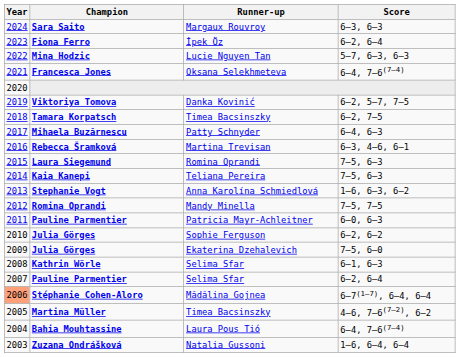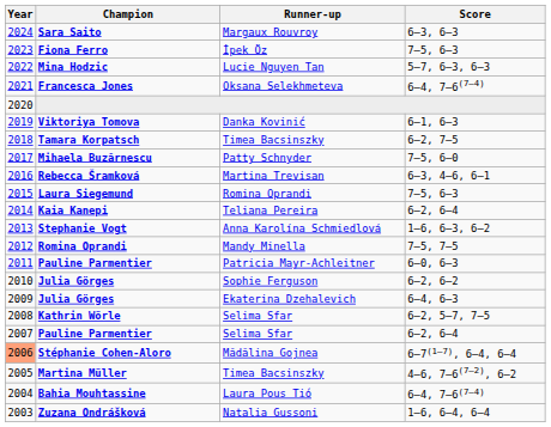 <table class="wikitable" style="font-size:90%">
 <tr>
 <th>Year</th>
 <th width="200">Champion</th>
 <th width="200">Runner-up</th>
 <th width="150">Score</th>
 </tr>
 <tr>
 <td><a href='#'>2024</a></td>
 <td> <strong><a href='#'>Sara Saito</a></strong></td>
 <td> <a href='#'>Margaux Rouvroy</a></td>
 <td>6–3, 6–3</td>
 </tr>
 <tr>
 <td><a href='#'>2023</a></td>
 <td> <strong><a href='#'>Fiona Ferro</a></strong></td>
 <td> <a href='#'>İpek Öz</a></td>
-<td>6–2, 6–4</td>
+<td>7–5, 6–3</td>
 </tr>
 <tr>
 <td><a href='#'>2022</a></td>
 <td> <strong><a href='#'>Mina Hodzic</a></strong></td>
 <td> <a href='#'>Lucie Nguyen Tan</a></td>
 <td>5–7, 6–3, 6–3</td>
 </tr>
 <tr>
 <td><a href='#'>2021</a></td>
 <td> <strong><a href='#'>Francesca Jones</a></strong></td>
 <td> <a href='#'>Oksana Selekhmeteva</a></td>
 <td>6–4, 7–6<sup>(7–4)</sup></td>
 </tr>
 <tr>
 <td>2020</td>
 <td colspan=3 bgcolor="#ededed"></td>
 </tr>
 <tr>
 <td><a href='#'>2019</a></td>
 <td> <strong><a href='#'>Viktoriya Tomova</a></strong></td>
 <td> <a href='#'>Danka Kovinić</a></td>
-<td>6–2, 5–7, 7–5</td>
+<td>6–1, 6–3</td>
 </tr>
 <tr>
 <td><a href='#'>2018</a></td>
 <td> <strong><a href='#'>Tamara Korpatsch</a></strong></td>
 <td> <a href='#'>Timea Bacsinszky</a></td>
 <td>6–2, 7–5</td>
 </tr>
 <tr>
 <td><a href='#'>2017</a></td>
 <td> <strong><a href='#'>Mihaela Buzărnescu</a></strong></td>
 <td> <a href='#'>Patty Schnyder</a></td>
-<td>6–4, 6–3</td>
+<td>7–5, 6–0</td>
 </tr>
 <tr>
 <td><a href='#'>2016</a></td>
 <td> <strong><a href='#'>Rebecca Šramková</a></strong></td>
 <td> <a href='#'>Martina Trevisan</a></td>
 <td>6–3, 4–6, 6–1</td>
 </tr>
 <tr>
 <td><a href='#'>2015</a></td>
 <td> <strong><a href='#'>Laura Siegemund</a></strong></td>
 <td> <a href='#'>Romina Oprandi</a></td>
 <td>7–5, 6–3</td>
 </tr>
 <tr>
 <td><a href='#'>2014</a></td>
 <td> <strong><a href='#'>Kaia Kanepi</a></strong></td>
 <td> <a href='#'>Teliana Pereira</a></td>
-<td>7–5, 6–3</td>
+<td>6–2, 6–4</td>
 </tr>
 <tr>
 <td><a href='#'>2013</a></td>
 <td> <strong><a href='#'>Stephanie Vogt</a></strong></td>
 <td> <a href='#'>Anna Karolína Schmiedlová</a></td>
 <td>1–6, 6–3, 6–2</td>
 </tr>
 <tr>
 <td><a href='#'>2012</a></td>
 <td> <strong><a href='#'>Romina Oprandi</a></strong></td>
 <td> <a href='#'>Mandy Minella</a></td>
 <td>7–5, 7–5</td>
 </tr>
 <tr>
 <td><a href='#'>2011</a></td>
 <td> <strong><a href='#'>Pauline Parmentier</a></strong></td>
 <td> <a href='#'>Patricia Mayr-Achleitner</a></td>
 <td>6–0, 6–3</td>
 </tr>
 <tr>
 <td>2010</td>
 <td> <strong><a href='#'>Julia Görges</a></strong></td>
 <td> <a href='#'>Sophie Ferguson</a></td>
 <td>6–2, 6–2</td>
 </tr>
 <tr>
 <td>2009</td>
 <td> <strong><a href='#'>Julia Görges</a></strong></td>
 <td> <a href='#'>Ekaterina Dzehalevich</a></td>
-<td>7–5, 6–0</td>
+<td>6–4, 6–3</td>
 </tr>
 <tr>
 <td>2008</td>
 <td> <strong><a href='#'>Kathrin Wörle</a></strong></td>
 <td> <a href='#'>Selima Sfar</a></td>
-<td>6–1, 6–3</td>
+<td>6–2, 5–7, 7–5</td>
 </tr>
 <tr>
 <td>2007</td>
 <td> <strong><a href='#'>Pauline Parmentier</a></strong></td>
 <td> <a href='#'>Selima Sfar</a></td>
 <td>6–2, 6–4</td>
 </tr>
 <tr>
 <td style="background: lightsalmon;">2006</td>
 <td> <strong><a href='#'>Stéphanie Cohen-Aloro</a></strong></td>
 <td> <a href='#'>Mădălina Gojnea</a></td>
 <td>6–7<sup>(1–7)</sup>, 6–4, 6–4</td>
 </tr>
 <tr>
 <td>2005</td>
 <td> <strong><a href='#'>Martina Müller</a></strong></td>
 <td> <a href='#'>Timea Bacsinszky</a></td>
 <td>4–6, 7–6<sup>(7–2)</sup>, 6–2</td>
 </tr>
 <tr>
 <td>2004</td>
 <td> <strong><a href='#'>Bahia Mouhtassine</a></strong></td>
 <td> <a href='#'>Laura Pous Tió</a></td>
 <td>6–4, 7–6<sup>(7–4)</sup></td>
 </tr>
 <tr>
 <td>2003</td>
 <td> <strong><a href='#'>Zuzana Ondrášková</a></strong></td>
 <td> <a href='#'>Natalia Gussoni</a></td>
 <td>1–6, 6–4, 6–4</td>
 </tr>
 </table>
